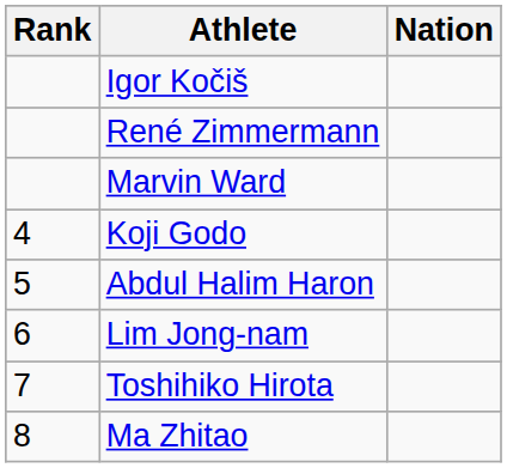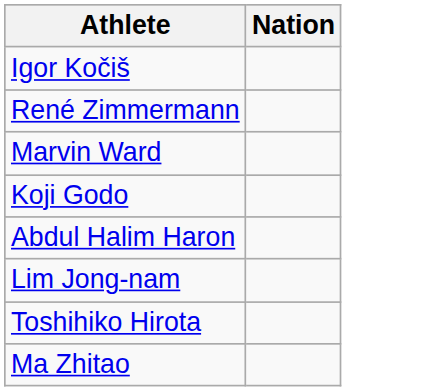 <table class="wikitable sortable" style="text-align:left">
 <tr>
-<th scope=col>Rank</th>
 <th scope=col>Athlete</th>
 <th scope=col>Nation</th>
 </tr>
 <tr>
-<td></td>
 <td align=left><a href='#'>Igor Kočiš</a></td>
 <td></td>
 </tr>
 <tr>
-<td></td>
 <td align=left><a href='#'>René Zimmermann</a></td>
 <td></td>
 </tr>
 <tr>
-<td></td>
 <td align=left><a href='#'>Marvin Ward</a></td>
 <td></td>
 </tr>
 <tr>
-<td>4</td>
 <td align=left><a href='#'>Koji Godo</a></td>
 <td></td>
 </tr>
 <tr>
-<td>5</td>
 <td align=left><a href='#'>Abdul Halim Haron</a></td>
 <td></td>
 </tr>
 <tr>
-<td>6</td>
 <td align=left><a href='#'>Lim Jong-nam</a></td>
 <td></td>
 </tr>
 <tr>
-<td>7</td>
 <td align=left><a href='#'>Toshihiko Hirota</a></td>
 <td></td>
 </tr>
 <tr>
-<td>8</td>
 <td align=left><a href='#'>Ma Zhitao</a></td>
 <td></td>
 </tr>
 </table>
